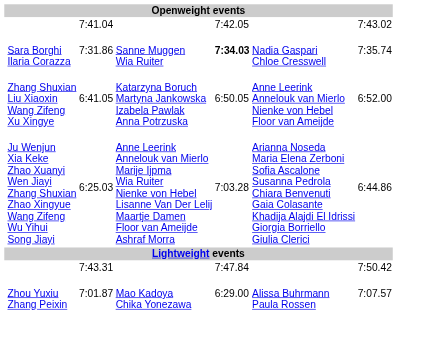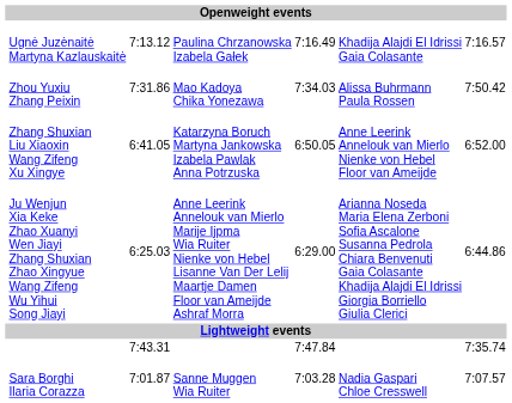 <table>
 <tr>
 <th colspan="7" style="background-color:#CCC;">Openweight events</th>
 </tr>
 <tr>
 <td></td>
-<td></td>
-<td>7:41.04</td>
-<td></td>
-<td>7:42.05</td>
-<td></td>
-<td>7:43.02</td>
+<td><br><a href='#'>Ugnė Juzėnaitė</a><br><a href='#'>Martyna Kazlauskaitė</a></td>
+<td>7:13.12</td>
+<td><br><a href='#'>Paulina Chrzanowska</a><br><a href='#'>Izabela Gałek</a></td>
+<td>7:16.49</td>
+<td><br><a href='#'>Khadija Alajdi El Idrissi</a><br><a href='#'>Gaia Colasante</a></td>
+<td>7:16.57</td>
 </tr>
 <tr>
 <td></td>
-<td><br><a href='#'>Sara Borghi</a><br><a href='#'>Ilaria Corazza</a></td>
+<td><br><a href='#'>Zhou Yuxiu</a><br><a href='#'>Zhang Peixin</a></td>
 <td>7:31.86</td>
-<td><br><a href='#'>Sanne Muggen</a><br><a href='#'>Wia Ruiter</a></td>
-<td><strong>7:34.03</strong></td>
-<td><br><a href='#'>Nadia Gaspari</a><br><a href='#'>Chloe Cresswell</a></td>
-<td>7:35.74</td>
+<td><br><a href='#'>Mao Kadoya</a><br><a href='#'>Chika Yonezawa</a></td>
+<td>7:34.03</td>
+<td><br><a href='#'>Alissa Buhrmann</a><br><a href='#'>Paula Rossen</a></td>
+<td>7:50.42</td>
 </tr>
 <tr>
 <td></td>
 <td><br><a href='#'>Zhang Shuxian</a><br><a href='#'>Liu Xiaoxin</a><br><a href='#'>Wang Zifeng</a><br><a href='#'>Xu Xingye</a></td>
 <td>6:41.05</td>
 <td><br><a href='#'>Katarzyna Boruch</a><br><a href='#'>Martyna Jankowska</a><br><a href='#'>Izabela Pawlak</a><br><a href='#'>Anna Potrzuska</a></td>
 <td>6:50.05</td>
 <td><br><a href='#'>Anne Leerink</a><br><a href='#'>Annelouk van Mierlo</a><br><a href='#'>Nienke von Hebel</a><br><a href='#'>Floor van Ameijde</a></td>
 <td>6:52.00</td>
 </tr>
 <tr>
 <td></td>
 <td><br><a href='#'>Ju Wenjun</a><br><a href='#'>Xia Keke</a><br><a href='#'>Zhao Xuanyi</a><br><a href='#'>Wen Jiayi</a> <br><a href='#'>Zhang Shuxian</a><br><a href='#'>Zhao Xingyue</a><br><a href='#'>Wang Zifeng</a><br><a href='#'>Wu Yihui</a> <br><a href='#'>Song Jiayi</a></td>
 <td>6:25.03</td>
 <td><br><a href='#'>Anne Leerink</a><br><a href='#'>Annelouk van Mierlo</a><br><a href='#'>Marije Ijpma</a><br><a href='#'>Wia Ruiter</a> <br><a href='#'>Nienke von Hebel</a><br><a href='#'>Lisanne Van Der Lelij</a><br><a href='#'>Maartje Damen</a><br><a href='#'>Floor van Ameijde</a> <br><a href='#'>Ashraf Morra</a></td>
-<td>7:03.28</td>
+<td>6:29.00</td>
 <td><br><a href='#'>Arianna Noseda</a><br><a href='#'>Maria Elena Zerboni</a><br><a href='#'>Sofia Ascalone</a><br><a href='#'>Susanna Pedrola</a> <br><a href='#'>Chiara Benvenuti</a><br><a href='#'>Gaia Colasante</a><br><a href='#'>Khadija Alajdi El Idrissi</a><br><a href='#'>Giorgia Borriello</a> <br><a href='#'>Giulia Clerici</a></td>
 <td>6:44.86</td>
 </tr>
 <tr>
 <th colspan="7" style="background-color:#CCC;"><a href='#'>Lightweight</a> events</th>
 </tr>
 <tr>
 <td></td>
 <td></td>
 <td>7:43.31</td>
 <td></td>
 <td>7:47.84</td>
 <td></td>
-<td>7:50.42</td>
+<td>7:35.74</td>
 </tr>
 <tr>
 <td></td>
-<td><br><a href='#'>Zhou Yuxiu</a><br><a href='#'>Zhang Peixin</a></td>
+<td><br><a href='#'>Sara Borghi</a><br><a href='#'>Ilaria Corazza</a></td>
 <td>7:01.87</td>
-<td><br><a href='#'>Mao Kadoya</a><br><a href='#'>Chika Yonezawa</a></td>
-<td>6:29.00</td>
-<td><br><a href='#'>Alissa Buhrmann</a><br><a href='#'>Paula Rossen</a></td>
+<td><br><a href='#'>Sanne Muggen</a><br><a href='#'>Wia Ruiter</a></td>
+<td>7:03.28</td>
+<td><br><a href='#'>Nadia Gaspari</a><br><a href='#'>Chloe Cresswell</a></td>
 <td>7:07.57</td>
 </tr>
 </table>
